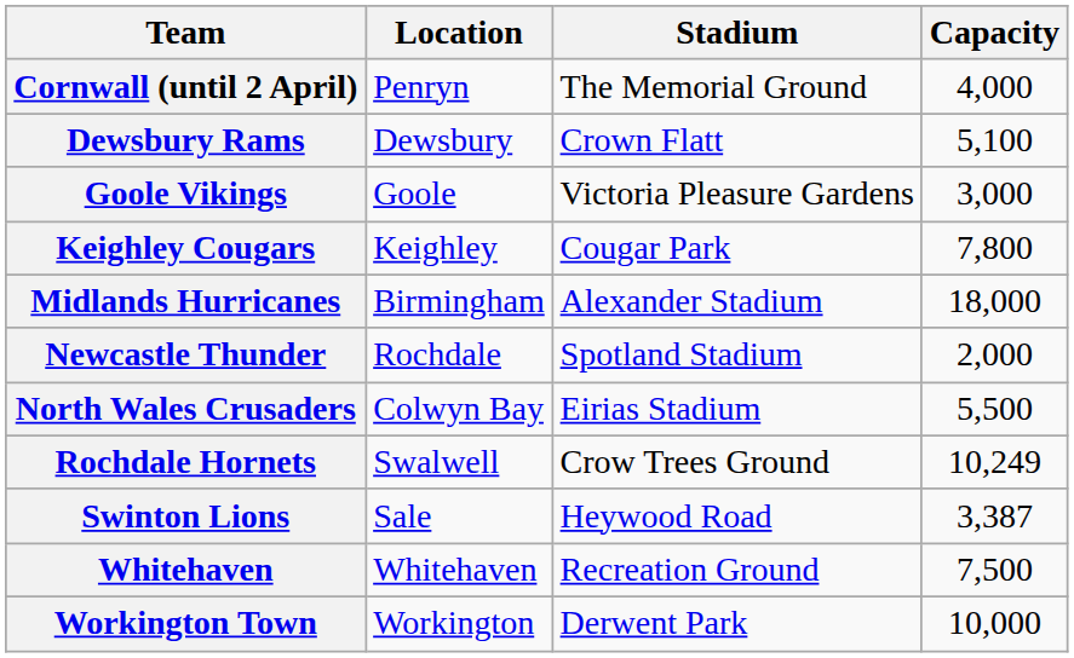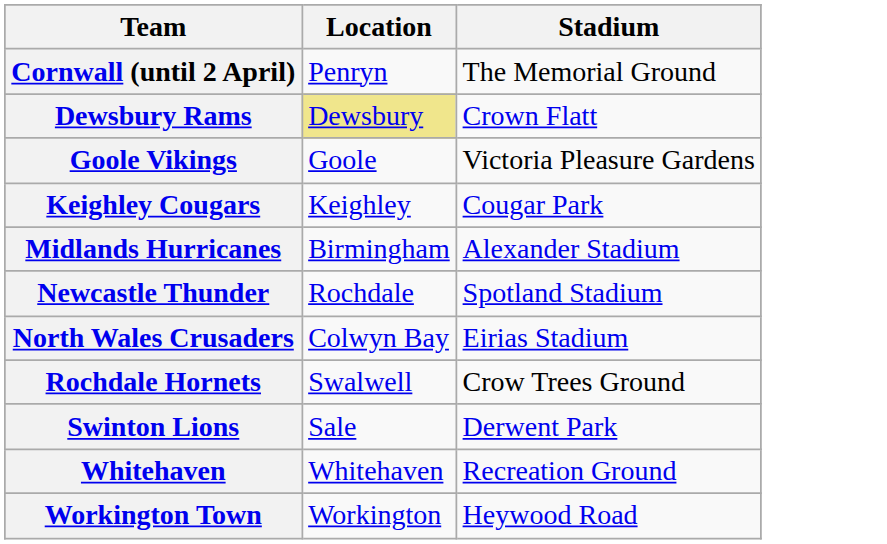 <table class="wikitable plainrowheaders">
 <tr>
 <th scope="col">Team</th>
 <th scope="col">Location</th>
 <th scope="col">Stadium</th>
-<th scope="col">Capacity</th>
 </tr>
 <tr>
 <th scope="row">  <a href='#'>Cornwall</a> (until 2 April)</th>
 <td><a href='#'>Penryn</a></td>
 <td>The Memorial Ground</td>
-<td style="text-align:center;">4,000</td>
 </tr>
 <tr>
 <th scope="row">  <a href='#'>Dewsbury Rams</a></th>
-<td><a href='#'>Dewsbury</a></td>
+<td style="background: khaki;"><a href='#'>Dewsbury</a></td>
 <td><a href='#'>Crown Flatt</a></td>
-<td style="text-align:center;">5,100</td>
 </tr>
 <tr>
 <th scope="row"> <a href='#'>Goole Vikings</a></th>
 <td><a href='#'>Goole</a></td>
 <td>Victoria Pleasure Gardens</td>
-<td style="text-align:center;">3,000</td>
 </tr>
 <tr>
 <th scope="row"> <a href='#'>Keighley Cougars</a></th>
 <td><a href='#'>Keighley</a></td>
 <td><a href='#'>Cougar Park</a></td>
-<td style="text-align:center;">7,800</td>
 </tr>
 <tr>
 <th scope="row"> <a href='#'>Midlands Hurricanes</a></th>
 <td><a href='#'>Birmingham</a></td>
 <td><a href='#'>Alexander Stadium</a></td>
-<td style="text-align:center;">18,000</td>
 </tr>
 <tr>
 <th scope="row"> <a href='#'>Newcastle Thunder</a></th>
 <td><a href='#'>Rochdale</a></td>
 <td><a href='#'>Spotland Stadium</a></td>
-<td style="text-align:center;">2,000</td>
 </tr>
 <tr>
 <th scope="row">  <a href='#'>North Wales Crusaders</a></th>
 <td><a href='#'>Colwyn Bay</a></td>
 <td><a href='#'>Eirias Stadium</a></td>
-<td style="text-align:center;">5,500</td>
 </tr>
 <tr>
 <th scope="row"> <a href='#'>Rochdale Hornets</a></th>
 <td><a href='#'>Swalwell</a></td>
 <td>Crow Trees Ground</td>
-<td style="text-align:center;">10,249</td>
 </tr>
 <tr>
 <th scope="row"> <a href='#'>Swinton Lions</a></th>
 <td><a href='#'>Sale</a></td>
-<td><a href='#'>Heywood Road</a></td>
-<td style="text-align:center;">3,387</td>
+<td><a href='#'>Derwent Park</a></td>
 </tr>
 <tr>
 <th scope="row"> <a href='#'>Whitehaven</a></th>
 <td><a href='#'>Whitehaven</a></td>
 <td><a href='#'>Recreation Ground</a></td>
-<td style="text-align:center;">7,500</td>
 </tr>
 <tr>
 <th scope="row"> <a href='#'>Workington Town</a></th>
 <td><a href='#'>Workington</a></td>
-<td><a href='#'>Derwent Park</a></td>
-<td style="text-align:center;">10,000</td>
+<td><a href='#'>Heywood Road</a></td>
 </tr>
 </table>
